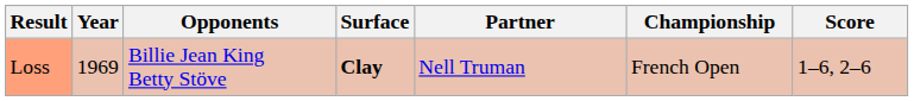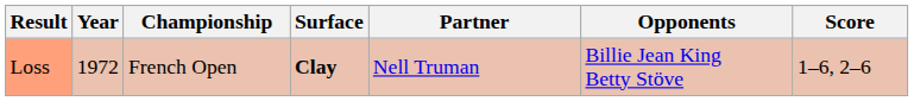 <table class="sortable wikitable">
 <tr>
 <th>Result</th>
 <th>Year</th>
-<th style="width:155px">Opponents</th>
+<th style="width:120px">Championship</th>
 <th style="width:50px">Surface</th>
 <th style="width:155px">Partner</th>
-<th style="width:120px">Championship</th>
+<th style="width:155px">Opponents</th>
 <th style="width:80px" class="unsortable">Score</th>
 </tr>
 <tr style="background:#ebc2af;">
 <td style="background:#ffa07a;">Loss</td>
-<td>1969</td>
-<td> <a href='#'>Billie Jean King</a> <br>  <a href='#'>Betty Stöve</a></td>
+<td>1972</td>
+<td>French Open</td>
 <td><strong>Clay</strong></td>
 <td> <a href='#'>Nell Truman</a></td>
-<td>French Open</td>
+<td> <a href='#'>Billie Jean King</a> <br>  <a href='#'>Betty Stöve</a></td>
 <td>1–6, 2–6</td>
 </tr>
 </table>
